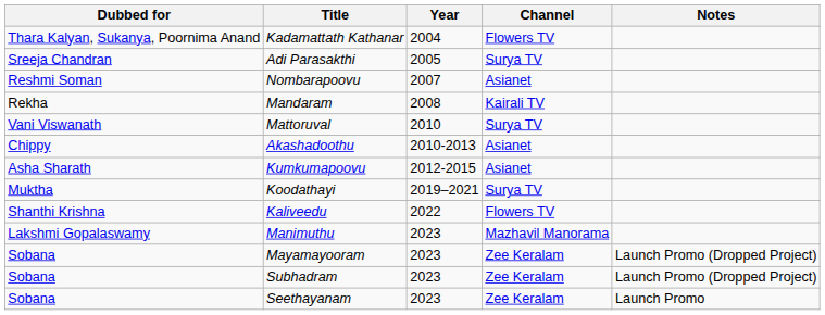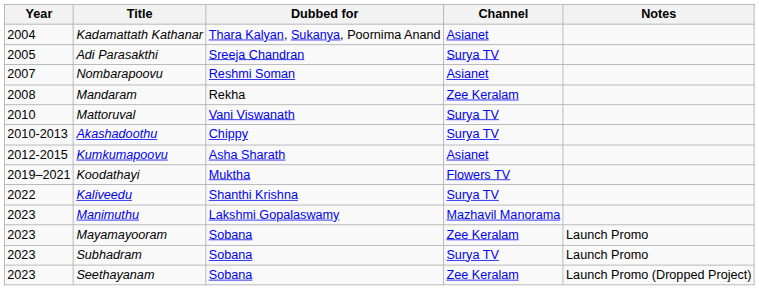 <table class="wikitable sortable">
 <tr>
+<th scope="col">Year</th>
+<th scope="col">Title</th>
 <th scope="col">Dubbed for</th>
-<th scope="col">Title</th>
-<th scope="col">Year</th>
 <th scope="col">Channel</th>
 <th class="unsortable" scope="col">Notes</th>
 </tr>
 <tr>
+<td>2004</td>
+<td><em>Kadamattath Kathanar</em></td>
 <td><a href='#'>Thara Kalyan</a>, <a href='#'>Sukanya</a>, Poornima Anand</td>
-<td><em>Kadamattath Kathanar</em></td>
-<td>2004</td>
+<td><a href='#'>Asianet</a></td>
+<td></td>
+</tr>
+<tr>
+<td>2005</td>
+<td><em>Adi Parasakthi</em></td>
+<td><a href='#'>Sreeja Chandran</a></td>
+<td><a href='#'>Surya TV</a></td>
+<td></td>
+</tr>
+<tr>
+<td>2007</td>
+<td><em>Nombarapoovu</em></td>
+<td><a href='#'>Reshmi Soman</a></td>
+<td><a href='#'>Asianet</a></td>
+<td></td>
+</tr>
+<tr>
+<td>2008</td>
+<td><em>Mandaram</em></td>
+<td>Rekha</td>
+<td><a href='#'>Zee Keralam</a></td>
+<td></td>
+</tr>
+<tr>
+<td>2010</td>
+<td><em>Mattoruval</em></td>
+<td><a href='#'>Vani Viswanath</a></td>
+<td><a href='#'>Surya TV</a></td>
+<td></td>
+</tr>
+<tr>
+<td>2010-2013</td>
+<td><em><a href='#'>Akashadoothu</a></em></td>
+<td><a href='#'>Chippy</a></td>
+<td><a href='#'>Surya TV</a></td>
+<td></td>
+</tr>
+<tr>
+<td>2012-2015</td>
+<td><em><a href='#'>Kumkumapoovu</a></em></td>
+<td><a href='#'>Asha Sharath</a></td>
+<td><a href='#'>Asianet</a></td>
+<td></td>
+</tr>
+<tr>
+<td>2019–2021</td>
+<td><em>Koodathayi</em></td>
+<td><a href='#'>Muktha</a></td>
 <td><a href='#'>Flowers TV</a></td>
 <td></td>
 </tr>
 <tr>
-<td><a href='#'>Sreeja Chandran</a></td>
-<td><em>Adi Parasakthi</em></td>
-<td>2005</td>
+<td>2022</td>
+<td><em><a href='#'>Kaliveedu</a></em></td>
+<td><a href='#'>Shanthi Krishna</a></td>
 <td><a href='#'>Surya TV</a></td>
 <td></td>
 </tr>
 <tr>
-<td><a href='#'>Reshmi Soman</a></td>
-<td><em>Nombarapoovu</em></td>
-<td>2007</td>
-<td><a href='#'>Asianet</a></td>
-<td></td>
-</tr>
-<tr>
-<td>Rekha</td>
-<td><em>Mandaram</em></td>
-<td>2008</td>
-<td><a href='#'>Kairali TV</a></td>
-<td></td>
-</tr>
-<tr>
-<td><a href='#'>Vani Viswanath</a></td>
-<td><em>Mattoruval</em></td>
-<td>2010</td>
-<td><a href='#'>Surya TV</a></td>
-<td></td>
-</tr>
-<tr>
-<td><a href='#'>Chippy</a></td>
-<td><em><a href='#'>Akashadoothu</a></em></td>
-<td>2010-2013</td>
-<td><a href='#'>Asianet</a></td>
-<td></td>
-</tr>
-<tr>
-<td><a href='#'>Asha Sharath</a></td>
-<td><em><a href='#'>Kumkumapoovu</a></em></td>
-<td>2012-2015</td>
-<td><a href='#'>Asianet</a></td>
-<td></td>
-</tr>
-<tr>
-<td><a href='#'>Muktha</a></td>
-<td><em>Koodathayi</em></td>
-<td>2019–2021</td>
-<td><a href='#'>Surya TV</a></td>
-<td></td>
-</tr>
-<tr>
-<td><a href='#'>Shanthi Krishna</a></td>
-<td><em><a href='#'>Kaliveedu</a></em></td>
-<td>2022</td>
-<td><a href='#'>Flowers TV</a></td>
-<td></td>
-</tr>
-<tr>
+<td>2023</td>
+<td><em><a href='#'>Manimuthu</a></em></td>
 <td><a href='#'>Lakshmi Gopalaswamy</a></td>
-<td><em><a href='#'>Manimuthu</a></em></td>
-<td>2023</td>
 <td><a href='#'>Mazhavil Manorama</a></td>
 <td></td>
 </tr>
 <tr>
+<td>2023</td>
+<td><em>Mayamayooram</em></td>
 <td><a href='#'>Sobana</a></td>
-<td><em>Mayamayooram</em></td>
+<td><a href='#'>Zee Keralam</a></td>
+<td>Launch Promo</td>
+</tr>
+<tr>
 <td>2023</td>
+<td><em>Subhadram</em></td>
+<td><a href='#'>Sobana</a></td>
+<td><a href='#'>Surya TV</a></td>
+<td>Launch Promo</td>
+</tr>
+<tr>
+<td>2023</td>
+<td><em>Seethayanam</em></td>
+<td><a href='#'>Sobana</a></td>
 <td><a href='#'>Zee Keralam</a></td>
 <td>Launch Promo (Dropped Project)</td>
 </tr>
-<tr>
-<td><a href='#'>Sobana</a></td>
-<td><em>Subhadram</em></td>
-<td>2023</td>
-<td><a href='#'>Zee Keralam</a></td>
-<td>Launch Promo (Dropped Project)</td>
-</tr>
-<tr>
-<td><a href='#'>Sobana</a></td>
-<td><em>Seethayanam</em></td>
-<td>2023</td>
-<td><a href='#'>Zee Keralam</a></td>
-<td>Launch Promo</td>
-</tr>
 </table>
